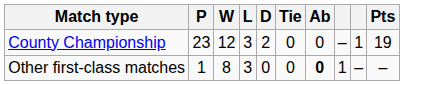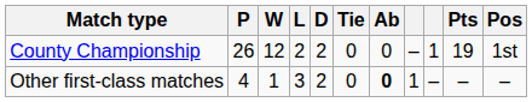 <table class="wikitable" style="text-align:center">
 <tr>
 <th>Match type</th>
 <th>P</th>
 <th>W</th>
 <th>L</th>
 <th>D</th>
 <th>Tie</th>
 <th>Ab</th>
 <th></th>
 <th></th>
 <th>Pts</th>
+<th>Pos</th>
 </tr>
 <tr>
 <td style = "text-align:left"><a href='#'>County Championship</a></td>
-<td>23</td>
+<td>26</td>
 <td>12</td>
-<td>3</td>
+<td>2</td>
 <td>2</td>
 <td>0</td>
 <td>0</td>
 <td>–</td>
 <td>1</td>
 <td>19</td>
+<td>1st</td>
 </tr>
 <tr>
 <td style = "text-align:left">Other first-class matches</td>
+<td>4</td>
 <td>1</td>
-<td>8</td>
 <td>3</td>
-<td>0</td>
+<td>2</td>
 <td>0</td>
 <td><strong>0</strong></td>
 <td>1</td>
 <td>–</td>
 <td>–</td>
+<td>–</td>
 </tr>
 </table>
